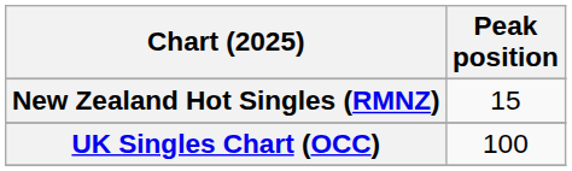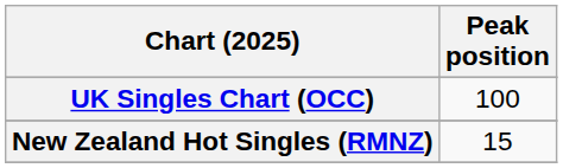 <table class="wikitable sortable plainrowheaders" style="text-align:center">
 <tr>
 <th scope="col">Chart (2025)</th>
 <th scope="col">Peak<br>position</th>
 </tr>
 <tr>
 </tr>
 <tr>
 </tr>
 <tr>
+<th scope="row"><a href='#'>UK Singles Chart</a> (<a href='#'>OCC</a>)</th>
+<td>100</td>
+</tr>
+<tr>
+</tr>
+<tr>
 <th scope="row">New Zealand Hot Singles (<a href='#'>RMNZ</a>)</th>
 <td>15</td>
 </tr>
 <tr>
 </tr>
-<tr>
-<th scope="row"><a href='#'>UK Singles Chart</a> (<a href='#'>OCC</a>)</th>
-<td>100</td>
-</tr>
-<tr>
-</tr>
 </table>
